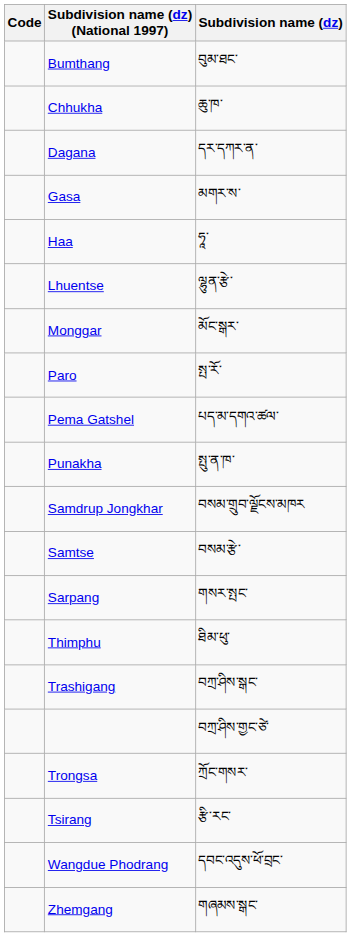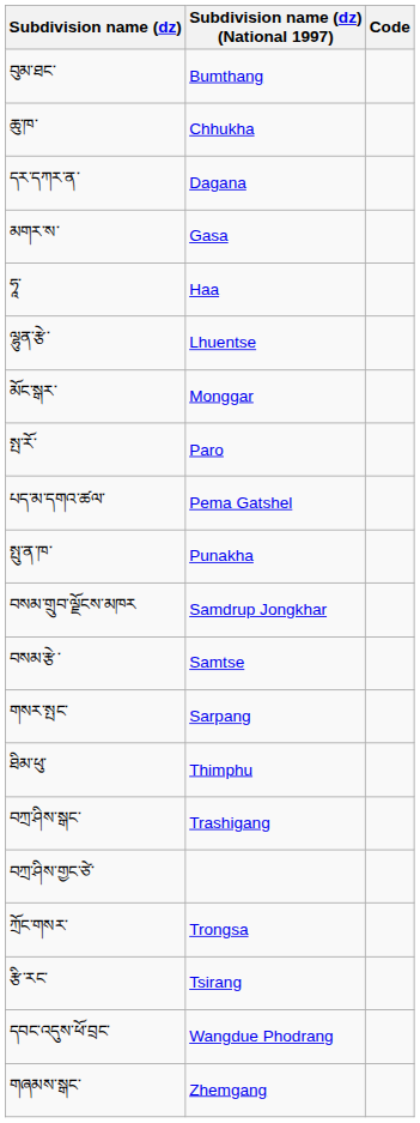 <table class="wikitable sortable">
 <tr>
+<th>Subdivision name (<a href='#'>dz</a>)<br></th>
+<th>Subdivision name (<a href='#'>dz</a>)<br>(National 1997)</th>
 <th>Code</th>
-<th>Subdivision name (<a href='#'>dz</a>)<br>(National 1997)</th>
-<th>Subdivision name (<a href='#'>dz</a>)<br></th>
 </tr>
 <tr>
+<td>བུམ་ཐང་</td>
+<td><a href='#'>Bumthang</a></td>
 <td></td>
-<td><a href='#'>Bumthang</a></td>
-<td>བུམ་ཐང་</td>
 </tr>
 <tr>
+<td>ཆུ་ཁ་</td>
+<td><a href='#'>Chhukha</a></td>
 <td></td>
-<td><a href='#'>Chhukha</a></td>
-<td>ཆུ་ཁ་</td>
 </tr>
 <tr>
+<td>དར་དཀར་ན་</td>
+<td><a href='#'>Dagana</a></td>
 <td></td>
-<td><a href='#'>Dagana</a></td>
-<td>དར་དཀར་ན་</td>
 </tr>
 <tr>
+<td>མགར་ས་</td>
+<td><a href='#'>Gasa</a></td>
 <td></td>
-<td><a href='#'>Gasa</a></td>
-<td>མགར་ས་</td>
 </tr>
 <tr>
+<td>ཧཱ་</td>
+<td><a href='#'>Haa</a></td>
 <td></td>
-<td><a href='#'>Haa</a></td>
-<td>ཧཱ་</td>
 </tr>
 <tr>
+<td>ལྷུན་རྩེ་</td>
+<td><a href='#'>Lhuentse</a></td>
 <td></td>
-<td><a href='#'>Lhuentse</a></td>
-<td>ལྷུན་རྩེ་</td>
 </tr>
 <tr>
+<td>མོང་སྒར་</td>
+<td><a href='#'>Monggar</a></td>
 <td></td>
-<td><a href='#'>Monggar</a></td>
-<td>མོང་སྒར་</td>
 </tr>
 <tr>
+<td>སྤ་རོ་</td>
+<td><a href='#'>Paro</a></td>
 <td></td>
-<td><a href='#'>Paro</a></td>
-<td>སྤ་རོ་</td>
 </tr>
 <tr>
+<td>པད་མ་དགའ་ཚལ་</td>
+<td><a href='#'>Pema Gatshel</a></td>
 <td></td>
-<td><a href='#'>Pema Gatshel</a></td>
-<td>པད་མ་དགའ་ཚལ་</td>
 </tr>
 <tr>
+<td>སྤུ་ན་ཁ་</td>
+<td><a href='#'>Punakha</a></td>
 <td></td>
-<td><a href='#'>Punakha</a></td>
-<td>སྤུ་ན་ཁ་</td>
 </tr>
 <tr>
+<td>བསམ་གྲུབ་ལྗོངས་མཁར</td>
+<td><a href='#'>Samdrup Jongkhar</a></td>
 <td></td>
-<td><a href='#'>Samdrup Jongkhar</a></td>
-<td>བསམ་གྲུབ་ལྗོངས་མཁར</td>
 </tr>
 <tr>
+<td>བསམ་རྩེ་</td>
+<td><a href='#'>Samtse</a></td>
 <td></td>
-<td><a href='#'>Samtse</a></td>
-<td>བསམ་རྩེ་</td>
 </tr>
 <tr>
+<td>གསར་སྤང་</td>
+<td><a href='#'>Sarpang</a></td>
 <td></td>
-<td><a href='#'>Sarpang</a></td>
-<td>གསར་སྤང་</td>
 </tr>
 <tr>
+<td>ཐིམ་ཕུ་</td>
+<td><a href='#'>Thimphu</a></td>
 <td></td>
-<td><a href='#'>Thimphu</a></td>
-<td>ཐིམ་ཕུ་</td>
 </tr>
 <tr>
+<td>བཀྲ་ཤིས་སྒང་</td>
+<td><a href='#'>Trashigang</a></td>
 <td></td>
-<td><a href='#'>Trashigang</a></td>
-<td>བཀྲ་ཤིས་སྒང་</td>
 </tr>
 <tr>
+<td>བཀྲ་ཤིས་གྱང་ཙེ་</td>
 <td></td>
 <td></td>
-<td>བཀྲ་ཤིས་གྱང་ཙེ་</td>
 </tr>
 <tr>
+<td>ཀྲོང་གསར་</td>
+<td><a href='#'>Trongsa</a></td>
 <td></td>
-<td><a href='#'>Trongsa</a></td>
-<td>ཀྲོང་གསར་</td>
 </tr>
 <tr>
+<td>རྩི་རང་</td>
+<td><a href='#'>Tsirang</a></td>
 <td></td>
-<td><a href='#'>Tsirang</a></td>
-<td>རྩི་རང་</td>
 </tr>
 <tr>
+<td>དབང་འདུས་ཕོ་བྲང་</td>
+<td><a href='#'>Wangdue Phodrang</a></td>
 <td></td>
-<td><a href='#'>Wangdue Phodrang</a></td>
-<td>དབང་འདུས་ཕོ་བྲང་</td>
 </tr>
 <tr>
+<td>གཞམས་སྒང་</td>
+<td><a href='#'>Zhemgang</a></td>
 <td></td>
-<td><a href='#'>Zhemgang</a></td>
-<td>གཞམས་སྒང་</td>
 </tr>
 </table>
